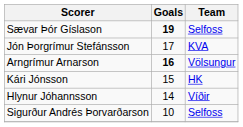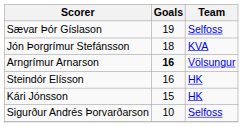 <table class="wikitable">
 <tr>
 <th>Scorer</th>
 <th>Goals</th>
 <th>Team</th>
 </tr>
 <tr>
 <td> Sævar Þór Gíslason</td>
-<td align=center><strong>19</strong></td>
+<td align=center>19</td>
 <td><a href='#'>Selfoss</a></td>
 </tr>
 <tr>
 <td> Jón Þorgrímur Stefánsson</td>
-<td align=center>17</td>
+<td align=center>18</td>
 <td><a href='#'>KVA</a></td>
 </tr>
 <tr>
 <td> Arngrímur Arnarson</td>
 <td align=center><strong>16</strong></td>
 <td><a href='#'>Völsungur</a></td>
 </tr>
 <tr>
+<td> Steindór Elísson</td>
+<td align=center>16</td>
+<td><a href='#'>HK</a></td>
+</tr>
+<tr>
 <td> Kári Jónsson</td>
 <td align=center>15</td>
 <td><a href='#'>HK</a></td>
-</tr>
-<tr>
-<td> Hlynur Jóhannsson</td>
-<td align=center>14</td>
-<td><a href='#'>Víðir</a></td>
 </tr>
 <tr>
 <td> Sigurður Andrés Þorvarðarson</td>
 <td align=center>10</td>
 <td><a href='#'>Selfoss</a></td>
 </tr>
 <tr>
 </tr>
 </table>
